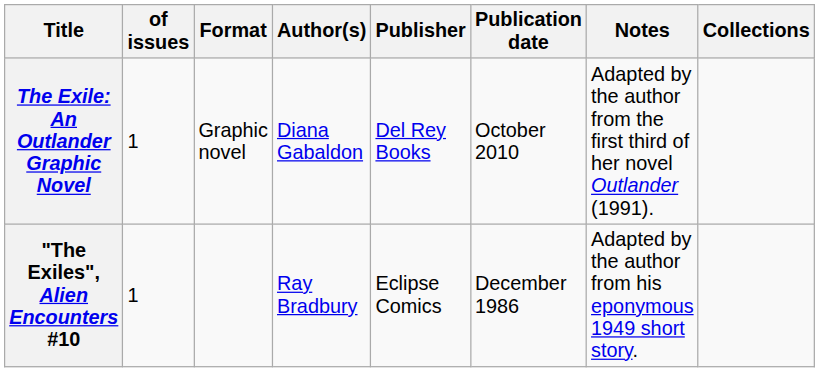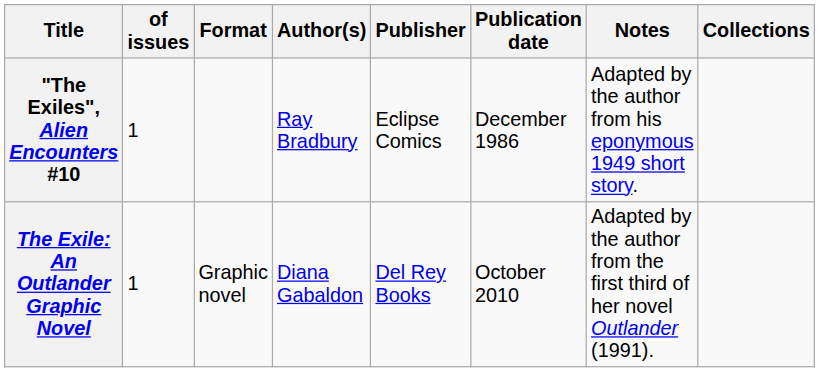 <table class="wikitable">
 <tr>
 <th>Title</th>
 <th style="width:40pt"> of issues</th>
 <th style="width:75pt">Format</th>
 <th style="width:125pt">Author(s)</th>
 <th style="width:125pt">Publisher</th>
 <th style="width:150pt">Publication date</th>
 <th style="width:175pt">Notes</th>
 <th>Collections</th>
 </tr>
 <tr>
+<th>"The Exiles", <em><a href='#'>Alien Encounters</a></em> #10</th>
+<td>1</td>
+<td></td>
+<td><a href='#'>Ray Bradbury</a></td>
+<td>Eclipse Comics</td>
+<td>December 1986</td>
+<td>Adapted by the author from his <a href='#'>eponymous 1949 short story</a>.</td>
+<td></td>
+</tr>
+<tr>
 <th><em><a href='#'>The Exile: An Outlander Graphic Novel</a></em></th>
 <td>1</td>
 <td>Graphic novel</td>
 <td><a href='#'>Diana Gabaldon</a></td>
 <td><a href='#'>Del Rey Books</a></td>
 <td>October 2010</td>
 <td>Adapted by the author from the first third of her novel <em><a href='#'>Outlander</a></em> (1991).</td>
 <td></td>
 </tr>
-<tr>
-<th>"The Exiles", <em><a href='#'>Alien Encounters</a></em> #10</th>
-<td>1</td>
-<td></td>
-<td><a href='#'>Ray Bradbury</a></td>
-<td>Eclipse Comics</td>
-<td>December 1986</td>
-<td>Adapted by the author from his <a href='#'>eponymous 1949 short story</a>.</td>
-<td></td>
-</tr>
 </table>
